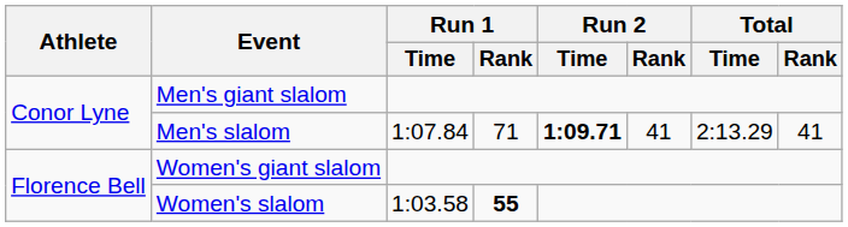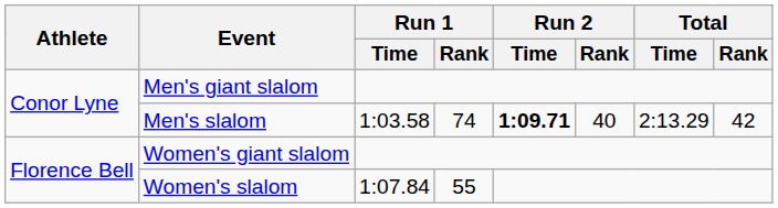 <table class="wikitable" style="font-size:90%">
 <tr>
 <th rowspan=2>Athlete</th>
 <th rowspan=2>Event</th>
 <th colspan=2>Run 1</th>
 <th colspan=2>Run 2</th>
 <th colspan=2>Total</th>
 </tr>
 <tr style="font-size:95%">
 <th>Time</th>
 <th>Rank</th>
 <th>Time</th>
 <th>Rank</th>
 <th>Time</th>
 <th>Rank</th>
 </tr>
 <tr align=center>
 <td align=left rowspan=2><a href='#'>Conor Lyne</a></td>
 <td align=left><a href='#'>Men's giant slalom</a></td>
 <td colspan="6"></td>
 </tr>
 <tr align=center>
 <td align=left><a href='#'>Men's slalom</a></td>
-<td>1:07.84</td>
-<td>71</td>
+<td>1:03.58</td>
+<td>74</td>
 <td><strong>1:09.71</strong></td>
-<td>41</td>
+<td>40</td>
 <td>2:13.29</td>
-<td>41</td>
+<td>42</td>
 </tr>
 <tr align=center>
 <td align=left rowspan=2><a href='#'>Florence Bell</a></td>
 <td align=left><a href='#'>Women's giant slalom</a></td>
 <td colspan=6></td>
 </tr>
 <tr align=center>
 <td align=left><a href='#'>Women's slalom</a></td>
-<td>1:03.58</td>
-<td><strong>55</strong></td>
+<td>1:07.84</td>
+<td>55</td>
 <td colspan=4></td>
 </tr>
 </table>
